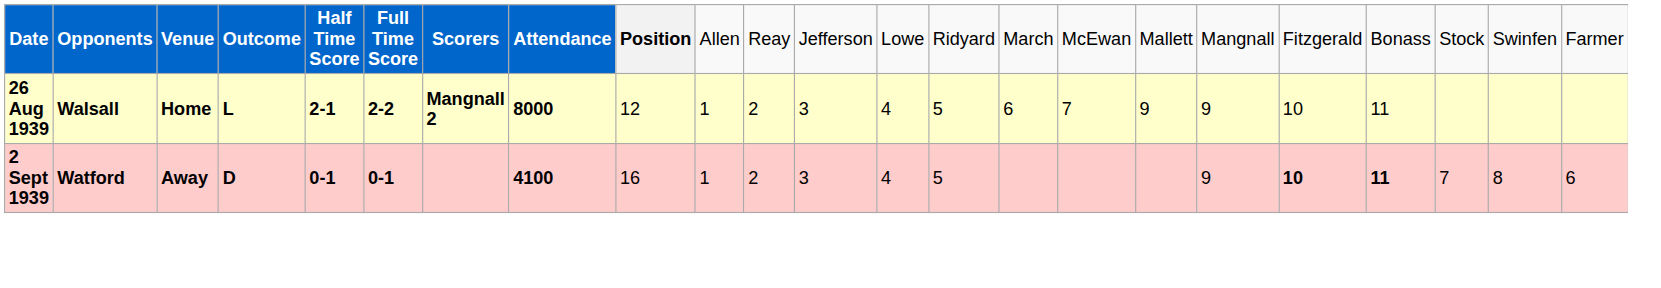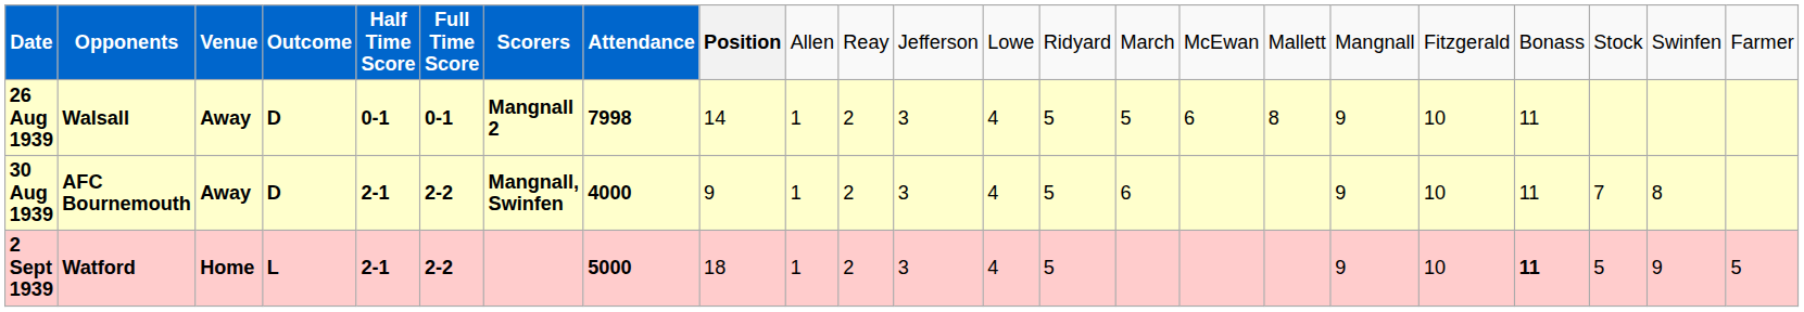 <table class="wikitable">
 <tr>
 <th style="background:#0066CC; color:#FFFFFF; text-align:center;"><strong>Date</strong></th>
 <th style="background:#0066CC; color:#FFFFFF; text-align:center;"><strong>Opponents</strong></th>
 <th style="background:#0066CC; color:#FFFFFF; text-align:center;"><strong>Venue</strong></th>
 <th style="background:#0066CC; color:#FFFFFF; text-align:center;"><strong>Outcome</strong></th>
 <th style="background:#0066CC; color:#FFFFFF; text-align:center;"><strong>Half Time Score</strong></th>
 <th style="background:#0066CC; color:#FFFFFF; text-align:center;"><strong>Full Time Score</strong></th>
 <th style="background:#0066CC; color:#FFFFFF; text-align:center;"><strong>Scorers</strong></th>
 <th style="background:#0066CC; color:#FFFFFF; text-align:center;"><strong>Attendance</strong></th>
 <th>Position</th>
 <td>Allen</td>
 <td>Reay</td>
 <td>Jefferson</td>
 <td>Lowe</td>
 <td>Ridyard</td>
 <td>March</td>
 <td>McEwan</td>
 <td>Mallett</td>
 <td>Mangnall</td>
 <td>Fitzgerald</td>
 <td>Bonass</td>
 <td>Stock</td>
 <td>Swinfen</td>
 <td>Farmer</td>
 </tr>
 <tr bgcolor="#FFFFCC">
 <td><strong>26 Aug 1939</strong></td>
 <td><strong>Walsall</strong></td>
-<td><strong>Home</strong></td>
-<td><strong>L</strong></td>
-<td><strong>2-1</strong></td>
-<td><strong>2-2</strong></td>
+<td><strong>Away</strong></td>
+<td><strong>D</strong></td>
+<td><strong>0-1</strong></td>
+<td><strong>0-1</strong></td>
 <td><strong>Mangnall 2</strong></td>
-<td><strong>8000</strong></td>
-<td>12</td>
+<td><strong>7998</strong></td>
+<td>14</td>
 <td>1</td>
 <td>2</td>
 <td>3</td>
 <td>4</td>
 <td>5</td>
+<td>5</td>
 <td>6</td>
-<td>7</td>
-<td>9</td>
+<td>8</td>
 <td>9</td>
 <td>10</td>
 <td>11</td>
 <td></td>
 <td></td>
 <td></td>
 </tr>
+<tr bgcolor="#FFFFCC">
+<td><strong>30 Aug 1939</strong></td>
+<td><strong>AFC Bournemouth</strong></td>
+<td><strong>Away</strong></td>
+<td><strong>D</strong></td>
+<td><strong>2-1</strong></td>
+<td><strong>2-2</strong></td>
+<td><strong>Mangnall, Swinfen</strong></td>
+<td><strong>4000</strong></td>
+<td>9</td>
+<td>1</td>
+<td>2</td>
+<td>3</td>
+<td>4</td>
+<td>5</td>
+<td>6</td>
+<td></td>
+<td></td>
+<td>9</td>
+<td>10</td>
+<td>11</td>
+<td>7</td>
+<td>8</td>
+<td></td>
+</tr>
 <tr bgcolor="#FFCCCC">
 <td><strong>2 Sept 1939</strong></td>
 <td><strong>Watford</strong></td>
-<td><strong>Away</strong></td>
-<td><strong>D</strong></td>
-<td><strong>0-1</strong></td>
-<td><strong>0-1</strong></td>
+<td><strong>Home</strong></td>
+<td><strong>L</strong></td>
+<td><strong>2-1</strong></td>
+<td><strong>2-2</strong></td>
 <td></td>
-<td><strong>4100</strong></td>
-<td>16</td>
+<td><strong>5000</strong></td>
+<td>18</td>
 <td>1</td>
 <td>2</td>
 <td>3</td>
 <td>4</td>
 <td>5</td>
 <td></td>
 <td></td>
 <td></td>
 <td>9</td>
-<td><strong>10</strong></td>
+<td>10</td>
 <td><strong>11</strong></td>
-<td>7</td>
-<td>8</td>
-<td>6</td>
+<td>5</td>
+<td>9</td>
+<td>5</td>
 </tr>
 </table>
